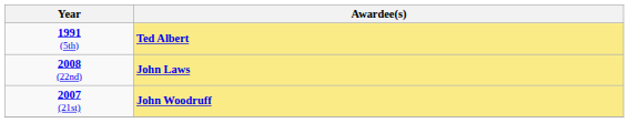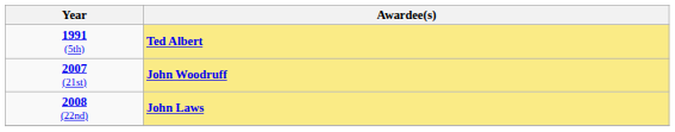 <table class="sortable wikitable">
 <tr>
 <th width="5%">Year</th>
 <th width="19%">Awardee(s)</th>
 </tr>
 <tr>
 <td align="center"><strong><a href='#'>1991</a></strong><br><small><a href='#'>(5th)</a></small></td>
 <td style="background:#FAEB86"><strong><a href='#'>Ted Albert</a></strong></td>
 </tr>
 <tr>
+<td align="center"><strong><a href='#'>2007</a></strong><br><small><a href='#'>(21st)</a></small></td>
+<td style="background:#FAEB86"><strong><a href='#'>John Woodruff</a></strong></td>
+</tr>
+<tr>
 <td align="center"><strong><a href='#'>2008</a></strong><br><small><a href='#'>(22nd)</a></small></td>
 <td style="background:#FAEB86"><strong><a href='#'>John Laws</a></strong></td>
 </tr>
 <tr>
-<td align="center"><strong><a href='#'>2007</a></strong><br><small><a href='#'>(21st)</a></small></td>
-<td style="background:#FAEB86"><strong><a href='#'>John Woodruff</a></strong></td>
-</tr>
-<tr>
 </tr>
 </table>
